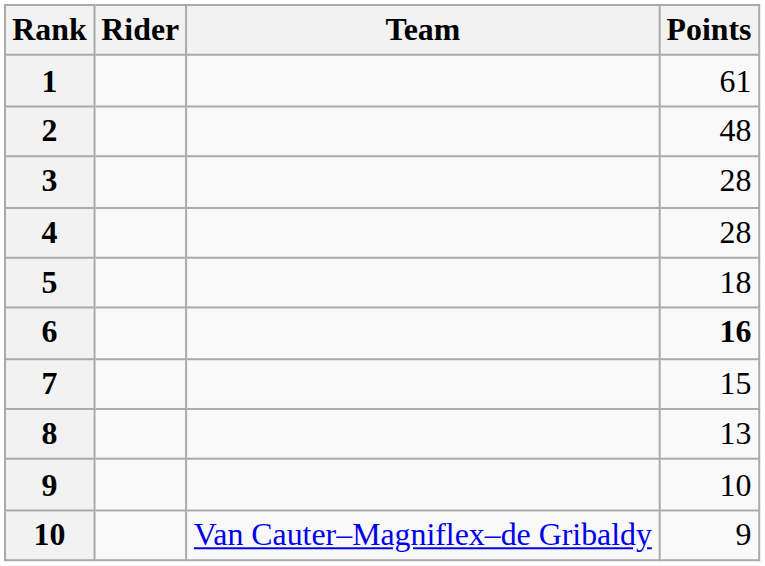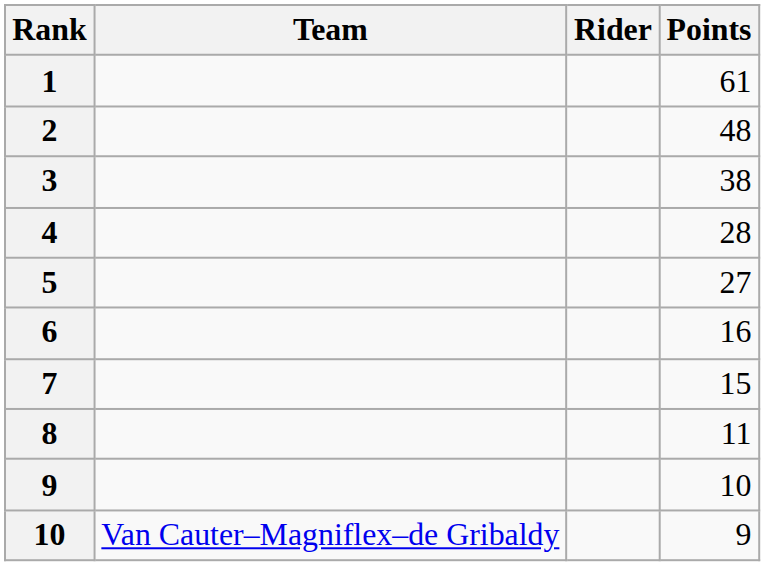 <table class="wikitable">
 <tr>
 <th scope="col">Rank</th>
+<th scope="col">Team</th>
 <th scope="col">Rider</th>
-<th scope="col">Team</th>
 <th scope="col">Points</th>
 </tr>
 <tr>
 <th scope="row">1</th>
 <td></td>
 <td></td>
 <td style="text-align:right;">61</td>
 </tr>
 <tr>
 <th scope="row">2</th>
 <td></td>
 <td></td>
 <td style="text-align:right;">48</td>
 </tr>
 <tr>
 <th scope="row">3</th>
 <td></td>
 <td></td>
-<td style="text-align:right;">28</td>
+<td style="text-align:right;">38</td>
 </tr>
 <tr>
 <th scope="row">4</th>
 <td></td>
 <td></td>
 <td style="text-align:right;">28</td>
 </tr>
 <tr>
 <th scope="row">5</th>
 <td></td>
 <td></td>
-<td style="text-align:right;">18</td>
+<td style="text-align:right;">27</td>
 </tr>
 <tr>
 <th scope="row">6</th>
+<td></td>
 <td>   </td>
-<td></td>
-<td style="text-align:right;"><strong>16</strong></td>
+<td style="text-align:right;">16</td>
 </tr>
 <tr>
 <th scope="row">7</th>
 <td></td>
 <td></td>
 <td style="text-align:right;">15</td>
 </tr>
 <tr>
 <th scope="row">8</th>
 <td></td>
 <td></td>
-<td style="text-align:right;">13</td>
+<td style="text-align:right;">11</td>
 </tr>
 <tr>
 <th scope="row">9</th>
 <td></td>
 <td></td>
 <td style="text-align:right;">10</td>
 </tr>
 <tr>
 <th scope="row">10</th>
+<td><a href='#'>Van Cauter–Magniflex–de Gribaldy</a></td>
 <td></td>
-<td><a href='#'>Van Cauter–Magniflex–de Gribaldy</a></td>
 <td style="text-align:right;">9</td>
 </tr>
 </table>
